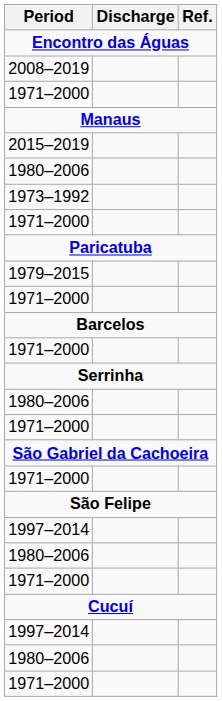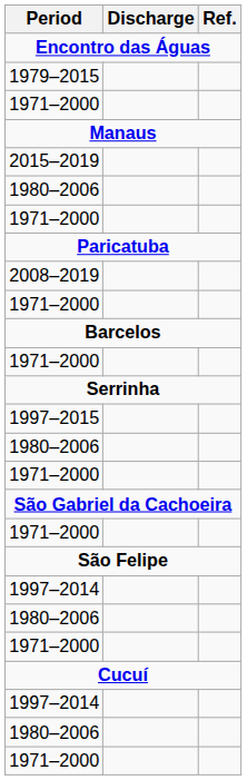 <table class="wikitable sortable" style="text-align:center;">
 <tr>
 <th>Period</th>
 <th>Discharge</th>
 <th>Ref.</th>
 </tr>
 <tr>
 <td colspan="3"><strong><a href='#'>Encontro das Águas</a></strong></td>
 </tr>
 <tr>
-<td>2008–2019</td>
-<td></td>
+<td>1979–2015</td>
+<td><br></td>
 <td></td>
 </tr>
 <tr>
 <td>1971–2000</td>
 <td></td>
 <td></td>
 </tr>
 <tr>
 <td colspan="3"><strong><a href='#'>Manaus</a></strong><br></td>
 </tr>
 <tr>
 <td>2015–2019</td>
 <td></td>
 <td></td>
 </tr>
 <tr>
 <td>1980–2006</td>
 <td></td>
 <td></td>
 </tr>
 <tr>
-<td>1973–1992</td>
-<td></td>
-<td></td>
-</tr>
-<tr>
 <td>1971–2000</td>
 <td></td>
 <td></td>
 </tr>
 <tr>
 <td colspan="3"><strong><a href='#'>Paricatuba</a></strong><br></td>
 </tr>
 <tr>
-<td>1979–2015</td>
-<td><br></td>
+<td>2008–2019</td>
+<td></td>
 <td></td>
 </tr>
 <tr>
 <td>1971–2000</td>
 <td></td>
 <td></td>
 </tr>
 <tr>
 <td colspan="3"><strong>Barcelos</strong><br></td>
 </tr>
 <tr>
 <td>1971–2000</td>
 <td></td>
 <td></td>
 </tr>
 <tr>
 <td colspan="3"><strong>Serrinha</strong><br></td>
+</tr>
+<tr>
+<td>1997–2015</td>
+<td></td>
+<td></td>
 </tr>
 <tr>
 <td>1980–2006</td>
 <td></td>
 <td></td>
 </tr>
 <tr>
 <td>1971–2000</td>
 <td></td>
 <td></td>
 </tr>
 <tr>
 <td colspan="3"><strong><a href='#'>São Gabriel da Cachoeira</a></strong><br></td>
 </tr>
 <tr>
 <td>1971–2000</td>
 <td></td>
 <td></td>
 </tr>
 <tr>
 <td colspan="3"><strong>São Felipe</strong><br></td>
 </tr>
 <tr>
 <td>1997–2014</td>
 <td></td>
 <td></td>
 </tr>
 <tr>
 <td>1980–2006</td>
 <td></td>
 <td></td>
 </tr>
 <tr>
 <td>1971–2000</td>
 <td></td>
 <td></td>
 </tr>
 <tr>
 <td colspan="3"><strong><a href='#'>Cucuí</a></strong><br></td>
 </tr>
 <tr>
 <td>1997–2014</td>
 <td></td>
 <td></td>
 </tr>
 <tr>
 <td>1980–2006</td>
 <td></td>
 <td></td>
 </tr>
 <tr>
 <td>1971–2000</td>
 <td></td>
 <td></td>
 </tr>
 </table>
